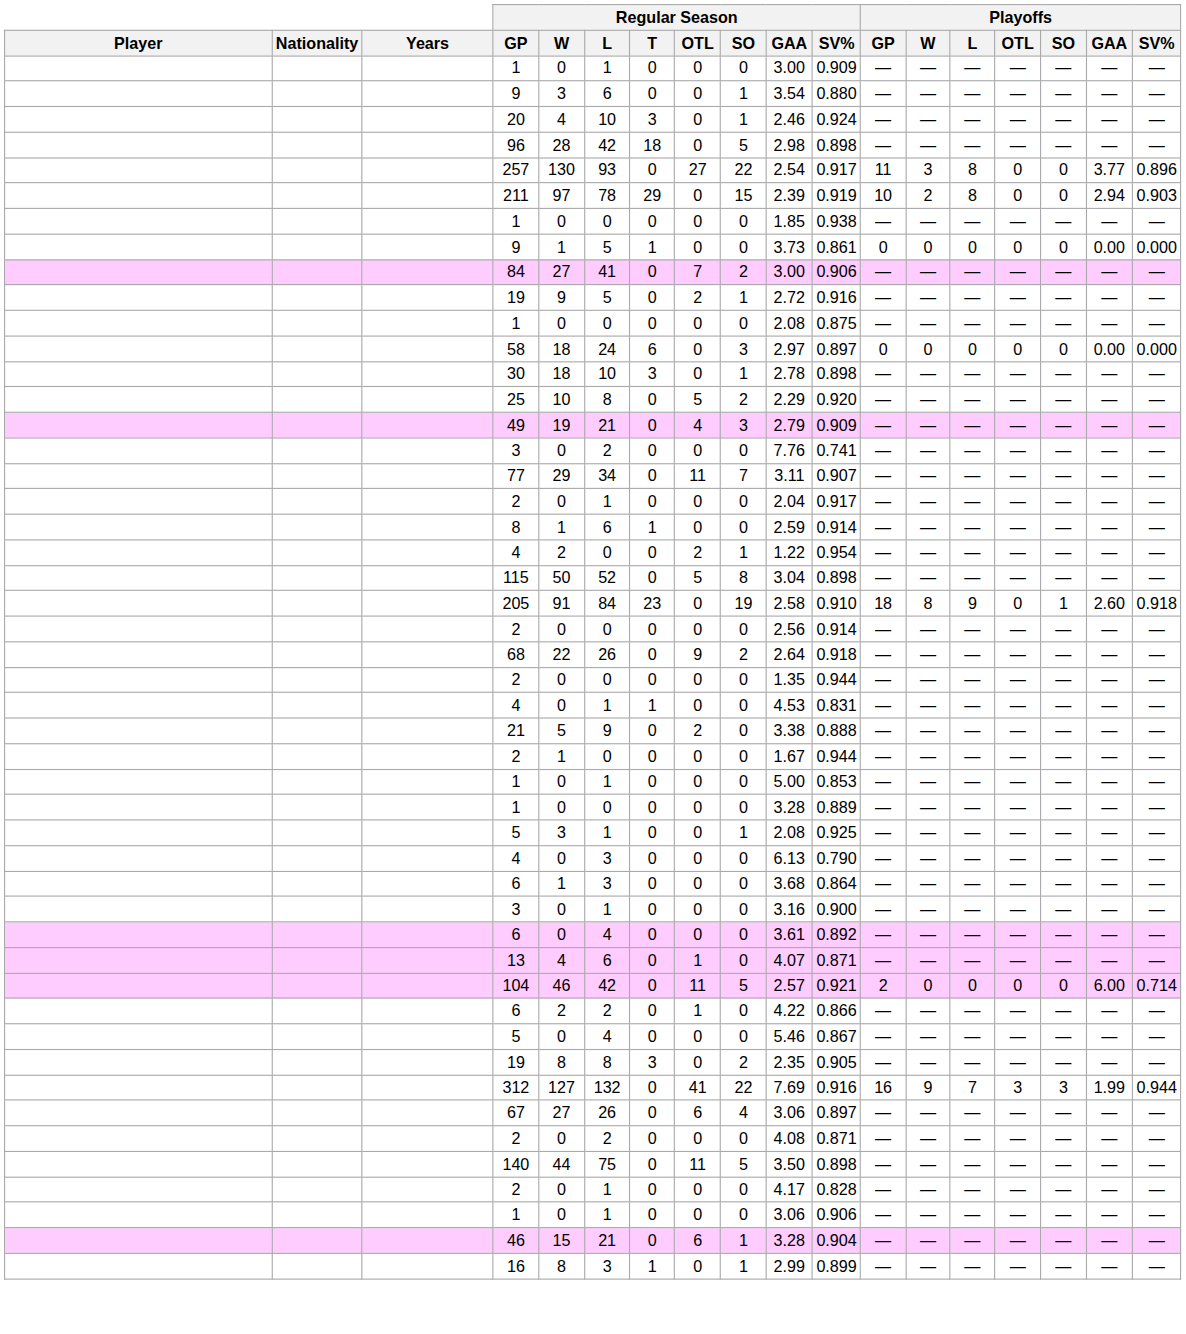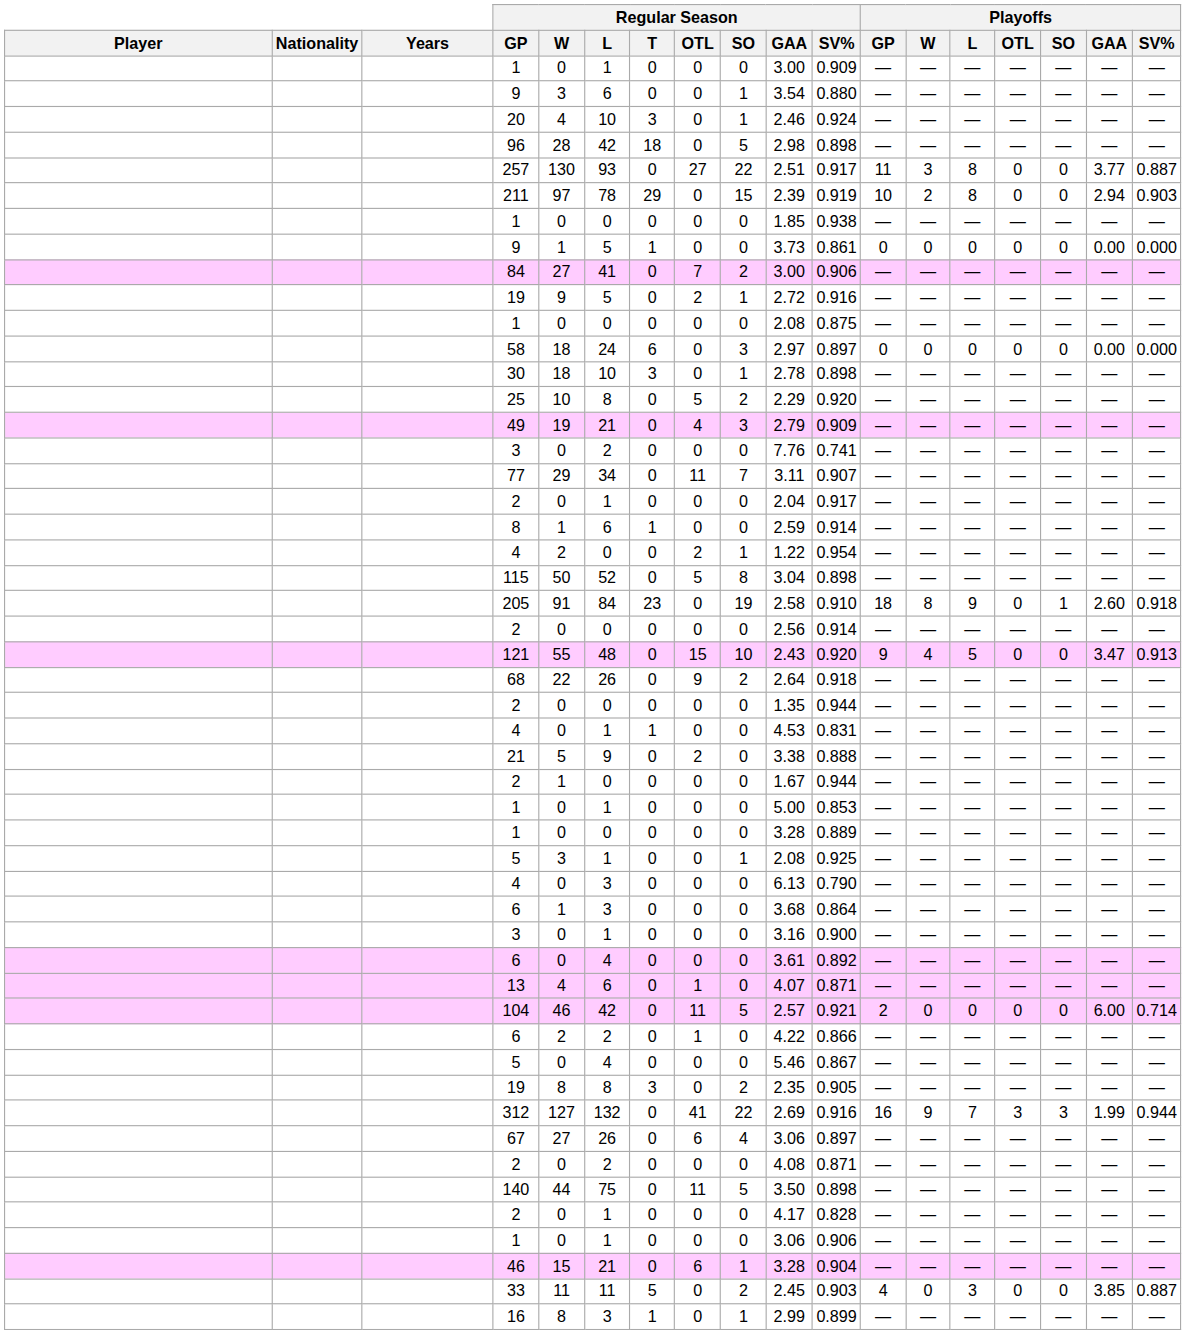 <table class="wikitable sortable" style="text-align:center; border:0; background:white; width:73em; font-size:90%;">
 <tr>
 <th colspan=3 style="border:0; background:white;"></th>
 <th colspan=8>Regular Season</th>
 <th colspan=7>Playoffs</th>
 </tr>
 <tr>
 <th style="width:25%;">Player</th>
 <th style="width:3%;">Nationality</th>
 <th style="width:12%;">Years</th>
 <th data-sort-type="number" style="width:4%;">GP</th>
 <th data-sort-type="number" style="width:4%;">W</th>
 <th data-sort-type="number" style="width:4%;">L</th>
 <th data-sort-type="number" style="width:4%;">T</th>
 <th data-sort-type="number" style="width:4%;">OTL</th>
 <th data-sort-type="number" style="width:4%;">SO</th>
 <th data-sort-type="number" style="width:4%;">GAA</th>
 <th data-sort-type="number" style="width:4%;">SV%</th>
 <th data-sort-type="number" style="width:4%;">GP</th>
 <th data-sort-type="number" style="width:4%;">W</th>
 <th data-sort-type="number" style="width:4%;">L</th>
 <th data-sort-type="number" style="width:4%;">OTL</th>
 <th data-sort-type="number" style="width:4%;">SO</th>
 <th data-sort-type="number" style="width:4%;">GAA</th>
 <th data-sort-type="number" style="width:4%;">SV%</th>
 </tr>
 <tr>
 <td></td>
 <td></td>
 <td></td>
 <td>1</td>
 <td>0</td>
 <td>1</td>
 <td>0</td>
 <td>0</td>
 <td>0</td>
 <td>3.00</td>
 <td>0.909</td>
 <td>—</td>
 <td>—</td>
 <td>—</td>
 <td>—</td>
 <td>—</td>
 <td>—</td>
 <td>—</td>
 </tr>
 <tr>
 <td></td>
 <td></td>
 <td></td>
 <td>9</td>
 <td>3</td>
 <td>6</td>
 <td>0</td>
 <td>0</td>
 <td>1</td>
 <td>3.54</td>
 <td>0.880</td>
 <td>—</td>
 <td>—</td>
 <td>—</td>
 <td>—</td>
 <td>—</td>
 <td>—</td>
 <td>—</td>
 </tr>
 <tr>
 <td></td>
 <td></td>
 <td></td>
 <td>20</td>
 <td>4</td>
 <td>10</td>
 <td>3</td>
 <td>0</td>
 <td>1</td>
 <td>2.46</td>
 <td>0.924</td>
 <td>—</td>
 <td>—</td>
 <td>—</td>
 <td>—</td>
 <td>—</td>
 <td>—</td>
 <td>—</td>
 </tr>
 <tr>
 <td></td>
 <td></td>
 <td></td>
 <td>96</td>
 <td>28</td>
 <td>42</td>
 <td>18</td>
 <td>0</td>
 <td>5</td>
 <td>2.98</td>
 <td>0.898</td>
 <td>—</td>
 <td>—</td>
 <td>—</td>
 <td>—</td>
 <td>—</td>
 <td>—</td>
 <td>—</td>
 </tr>
 <tr>
 <td></td>
 <td></td>
 <td></td>
 <td>257</td>
 <td>130</td>
 <td>93</td>
 <td>0</td>
 <td>27</td>
 <td>22</td>
-<td>2.54</td>
+<td>2.51</td>
 <td>0.917</td>
 <td>11</td>
 <td>3</td>
 <td>8</td>
 <td>0</td>
 <td>0</td>
 <td>3.77</td>
-<td>0.896</td>
+<td>0.887</td>
 </tr>
 <tr>
 <td></td>
 <td></td>
 <td></td>
 <td>211</td>
 <td>97</td>
 <td>78</td>
 <td>29</td>
 <td>0</td>
 <td>15</td>
 <td>2.39</td>
 <td>0.919</td>
 <td>10</td>
 <td>2</td>
 <td>8</td>
 <td>0</td>
 <td>0</td>
 <td>2.94</td>
 <td>0.903</td>
 </tr>
 <tr>
 <td></td>
 <td></td>
 <td></td>
 <td>1</td>
 <td>0</td>
 <td>0</td>
 <td>0</td>
 <td>0</td>
 <td>0</td>
 <td>1.85</td>
 <td>0.938</td>
 <td>—</td>
 <td>—</td>
 <td>—</td>
 <td>—</td>
 <td>—</td>
 <td>—</td>
 <td>—</td>
 </tr>
 <tr>
 <td></td>
 <td></td>
 <td></td>
 <td>9</td>
 <td>1</td>
 <td>5</td>
 <td>1</td>
 <td>0</td>
 <td>0</td>
 <td>3.73</td>
 <td>0.861</td>
 <td>0</td>
 <td>0</td>
 <td>0</td>
 <td>0</td>
 <td>0</td>
 <td>0.00</td>
 <td>0.000</td>
 </tr>
 <tr style="background:#fcf;">
 <td></td>
 <td></td>
 <td></td>
 <td>84</td>
 <td>27</td>
 <td>41</td>
 <td>0</td>
 <td>7</td>
 <td>2</td>
 <td>3.00</td>
 <td>0.906</td>
 <td>—</td>
 <td>—</td>
 <td>—</td>
 <td>—</td>
 <td>—</td>
 <td>—</td>
 <td>—</td>
 </tr>
 <tr>
 <td></td>
 <td></td>
 <td></td>
 <td>19</td>
 <td>9</td>
 <td>5</td>
 <td>0</td>
 <td>2</td>
 <td>1</td>
 <td>2.72</td>
 <td>0.916</td>
 <td>—</td>
 <td>—</td>
 <td>—</td>
 <td>—</td>
 <td>—</td>
 <td>—</td>
 <td>—</td>
 </tr>
 <tr>
 <td></td>
 <td></td>
 <td></td>
 <td>1</td>
 <td>0</td>
 <td>0</td>
 <td>0</td>
 <td>0</td>
 <td>0</td>
 <td>2.08</td>
 <td>0.875</td>
 <td>—</td>
 <td>—</td>
 <td>—</td>
 <td>—</td>
 <td>—</td>
 <td>—</td>
 <td>—</td>
 </tr>
 <tr>
 <td></td>
 <td></td>
 <td></td>
 <td>58</td>
 <td>18</td>
 <td>24</td>
 <td>6</td>
 <td>0</td>
 <td>3</td>
 <td>2.97</td>
 <td>0.897</td>
 <td>0</td>
 <td>0</td>
 <td>0</td>
 <td>0</td>
 <td>0</td>
 <td>0.00</td>
 <td>0.000</td>
 </tr>
 <tr>
 <td></td>
 <td></td>
 <td></td>
 <td>30</td>
 <td>18</td>
 <td>10</td>
 <td>3</td>
 <td>0</td>
 <td>1</td>
 <td>2.78</td>
 <td>0.898</td>
 <td>—</td>
 <td>—</td>
 <td>—</td>
 <td>—</td>
 <td>—</td>
 <td>—</td>
 <td>—</td>
 </tr>
 <tr>
 <td></td>
 <td></td>
 <td></td>
 <td>25</td>
 <td>10</td>
 <td>8</td>
 <td>0</td>
 <td>5</td>
 <td>2</td>
 <td>2.29</td>
 <td>0.920</td>
 <td>—</td>
 <td>—</td>
 <td>—</td>
 <td>—</td>
 <td>—</td>
 <td>—</td>
 <td>—</td>
 </tr>
 <tr style="background:#fcf;">
 <td></td>
 <td></td>
 <td></td>
 <td>49</td>
 <td>19</td>
 <td>21</td>
 <td>0</td>
 <td>4</td>
 <td>3</td>
 <td>2.79</td>
 <td>0.909</td>
 <td>—</td>
 <td>—</td>
 <td>—</td>
 <td>—</td>
 <td>—</td>
 <td>—</td>
 <td>—</td>
 </tr>
 <tr>
 <td></td>
 <td></td>
 <td></td>
 <td>3</td>
 <td>0</td>
 <td>2</td>
 <td>0</td>
 <td>0</td>
 <td>0</td>
 <td>7.76</td>
 <td>0.741</td>
 <td>—</td>
 <td>—</td>
 <td>—</td>
 <td>—</td>
 <td>—</td>
 <td>—</td>
 <td>—</td>
 </tr>
 <tr>
 <td></td>
 <td></td>
 <td></td>
 <td>77</td>
 <td>29</td>
 <td>34</td>
 <td>0</td>
 <td>11</td>
 <td>7</td>
 <td>3.11</td>
 <td>0.907</td>
 <td>—</td>
 <td>—</td>
 <td>—</td>
 <td>—</td>
 <td>—</td>
 <td>—</td>
 <td>—</td>
 </tr>
 <tr>
 <td></td>
 <td></td>
 <td></td>
 <td>2</td>
 <td>0</td>
 <td>1</td>
 <td>0</td>
 <td>0</td>
 <td>0</td>
 <td>2.04</td>
 <td>0.917</td>
 <td>—</td>
 <td>—</td>
 <td>—</td>
 <td>—</td>
 <td>—</td>
 <td>—</td>
 <td>—</td>
 </tr>
 <tr>
 <td></td>
 <td></td>
 <td></td>
 <td>8</td>
 <td>1</td>
 <td>6</td>
 <td>1</td>
 <td>0</td>
 <td>0</td>
 <td>2.59</td>
 <td>0.914</td>
 <td>—</td>
 <td>—</td>
 <td>—</td>
 <td>—</td>
 <td>—</td>
 <td>—</td>
 <td>—</td>
 </tr>
 <tr>
 <td></td>
 <td></td>
 <td></td>
 <td>4</td>
 <td>2</td>
 <td>0</td>
 <td>0</td>
 <td>2</td>
 <td>1</td>
 <td>1.22</td>
 <td>0.954</td>
 <td>—</td>
 <td>—</td>
 <td>—</td>
 <td>—</td>
 <td>—</td>
 <td>—</td>
 <td>—</td>
 </tr>
 <tr>
 <td></td>
 <td></td>
 <td></td>
 <td>115</td>
 <td>50</td>
 <td>52</td>
 <td>0</td>
 <td>5</td>
 <td>8</td>
 <td>3.04</td>
 <td>0.898</td>
 <td>—</td>
 <td>—</td>
 <td>—</td>
 <td>—</td>
 <td>—</td>
 <td>—</td>
 <td>—</td>
 </tr>
 <tr>
 <td></td>
 <td></td>
 <td></td>
 <td>205</td>
 <td>91</td>
 <td>84</td>
 <td>23</td>
 <td>0</td>
 <td>19</td>
 <td>2.58</td>
 <td>0.910</td>
 <td>18</td>
 <td>8</td>
 <td>9</td>
 <td>0</td>
 <td>1</td>
 <td>2.60</td>
 <td>0.918</td>
 </tr>
 <tr>
 <td></td>
 <td></td>
 <td></td>
 <td>2</td>
 <td>0</td>
 <td>0</td>
 <td>0</td>
 <td>0</td>
 <td>0</td>
 <td>2.56</td>
 <td>0.914</td>
 <td>—</td>
 <td>—</td>
 <td>—</td>
 <td>—</td>
 <td>—</td>
 <td>—</td>
 <td>—</td>
 </tr>
+<tr style="background:#fcf;">
+<td></td>
+<td></td>
+<td></td>
+<td>121</td>
+<td>55</td>
+<td>48</td>
+<td>0</td>
+<td>15</td>
+<td>10</td>
+<td>2.43</td>
+<td>0.920</td>
+<td>9</td>
+<td>4</td>
+<td>5</td>
+<td>0</td>
+<td>0</td>
+<td>3.47</td>
+<td>0.913</td>
+</tr>
 <tr>
 <td></td>
 <td></td>
 <td></td>
 <td>68</td>
 <td>22</td>
 <td>26</td>
 <td>0</td>
 <td>9</td>
 <td>2</td>
 <td>2.64</td>
 <td>0.918</td>
 <td>—</td>
 <td>—</td>
 <td>—</td>
 <td>—</td>
 <td>—</td>
 <td>—</td>
 <td>—</td>
 </tr>
 <tr>
 <td></td>
 <td></td>
 <td></td>
 <td>2</td>
 <td>0</td>
 <td>0</td>
 <td>0</td>
 <td>0</td>
 <td>0</td>
 <td>1.35</td>
 <td>0.944</td>
 <td>—</td>
 <td>—</td>
 <td>—</td>
 <td>—</td>
 <td>—</td>
 <td>—</td>
 <td>—</td>
 </tr>
 <tr>
 <td></td>
 <td></td>
 <td></td>
 <td>4</td>
 <td>0</td>
 <td>1</td>
 <td>1</td>
 <td>0</td>
 <td>0</td>
 <td>4.53</td>
 <td>0.831</td>
 <td>—</td>
 <td>—</td>
 <td>—</td>
 <td>—</td>
 <td>—</td>
 <td>—</td>
 <td>—</td>
 </tr>
 <tr>
 <td></td>
 <td></td>
 <td></td>
 <td>21</td>
 <td>5</td>
 <td>9</td>
 <td>0</td>
 <td>2</td>
 <td>0</td>
 <td>3.38</td>
 <td>0.888</td>
 <td>—</td>
 <td>—</td>
 <td>—</td>
 <td>—</td>
 <td>—</td>
 <td>—</td>
 <td>—</td>
 </tr>
 <tr>
 <td></td>
 <td></td>
 <td></td>
 <td>2</td>
 <td>1</td>
 <td>0</td>
 <td>0</td>
 <td>0</td>
 <td>0</td>
 <td>1.67</td>
 <td>0.944</td>
 <td>—</td>
 <td>—</td>
 <td>—</td>
 <td>—</td>
 <td>—</td>
 <td>—</td>
 <td>—</td>
 </tr>
 <tr>
 <td></td>
 <td></td>
 <td></td>
 <td>1</td>
 <td>0</td>
 <td>1</td>
 <td>0</td>
 <td>0</td>
 <td>0</td>
 <td>5.00</td>
 <td>0.853</td>
 <td>—</td>
 <td>—</td>
 <td>—</td>
 <td>—</td>
 <td>—</td>
 <td>—</td>
 <td>—</td>
 </tr>
 <tr>
 <td></td>
 <td></td>
 <td></td>
 <td>1</td>
 <td>0</td>
 <td>0</td>
 <td>0</td>
 <td>0</td>
 <td>0</td>
 <td>3.28</td>
 <td>0.889</td>
 <td>—</td>
 <td>—</td>
 <td>—</td>
 <td>—</td>
 <td>—</td>
 <td>—</td>
 <td>—</td>
 </tr>
 <tr>
 <td></td>
 <td></td>
 <td></td>
 <td>5</td>
 <td>3</td>
 <td>1</td>
 <td>0</td>
 <td>0</td>
 <td>1</td>
 <td>2.08</td>
 <td>0.925</td>
 <td>—</td>
 <td>—</td>
 <td>—</td>
 <td>—</td>
 <td>—</td>
 <td>—</td>
 <td>—</td>
 </tr>
 <tr>
 <td></td>
 <td></td>
 <td></td>
 <td>4</td>
 <td>0</td>
 <td>3</td>
 <td>0</td>
 <td>0</td>
 <td>0</td>
 <td>6.13</td>
 <td>0.790</td>
 <td>—</td>
 <td>—</td>
 <td>—</td>
 <td>—</td>
 <td>—</td>
 <td>—</td>
 <td>—</td>
 </tr>
 <tr>
 <td></td>
 <td></td>
 <td></td>
 <td>6</td>
 <td>1</td>
 <td>3</td>
 <td>0</td>
 <td>0</td>
 <td>0</td>
 <td>3.68</td>
 <td>0.864</td>
 <td>—</td>
 <td>—</td>
 <td>—</td>
 <td>—</td>
 <td>—</td>
 <td>—</td>
 <td>—</td>
 </tr>
 <tr>
 <td></td>
 <td></td>
 <td></td>
 <td>3</td>
 <td>0</td>
 <td>1</td>
 <td>0</td>
 <td>0</td>
 <td>0</td>
 <td>3.16</td>
 <td>0.900</td>
 <td>—</td>
 <td>—</td>
 <td>—</td>
 <td>—</td>
 <td>—</td>
 <td>—</td>
 <td>—</td>
 </tr>
 <tr style="background:#fcf;">
 <td></td>
 <td></td>
 <td></td>
 <td>6</td>
 <td>0</td>
 <td>4</td>
 <td>0</td>
 <td>0</td>
 <td>0</td>
 <td>3.61</td>
 <td>0.892</td>
 <td>—</td>
 <td>—</td>
 <td>—</td>
 <td>—</td>
 <td>—</td>
 <td>—</td>
 <td>—</td>
 </tr>
 <tr style="background:#fcf;">
 <td></td>
 <td></td>
 <td></td>
 <td>13</td>
 <td>4</td>
 <td>6</td>
 <td>0</td>
 <td>1</td>
 <td>0</td>
 <td>4.07</td>
 <td>0.871</td>
 <td>—</td>
 <td>—</td>
 <td>—</td>
 <td>—</td>
 <td>—</td>
 <td>—</td>
 <td>—</td>
 </tr>
 <tr style="background:#fcf;">
 <td></td>
 <td></td>
 <td></td>
 <td>104</td>
 <td>46</td>
 <td>42</td>
 <td>0</td>
 <td>11</td>
 <td>5</td>
 <td>2.57</td>
 <td>0.921</td>
 <td>2</td>
 <td>0</td>
 <td>0</td>
 <td>0</td>
 <td>0</td>
 <td>6.00</td>
 <td>0.714</td>
 </tr>
 <tr>
 <td></td>
 <td></td>
 <td></td>
 <td>6</td>
 <td>2</td>
 <td>2</td>
 <td>0</td>
 <td>1</td>
 <td>0</td>
 <td>4.22</td>
 <td>0.866</td>
 <td>—</td>
 <td>—</td>
 <td>—</td>
 <td>—</td>
 <td>—</td>
 <td>—</td>
 <td>—</td>
 </tr>
 <tr>
 <td></td>
 <td></td>
 <td></td>
 <td>5</td>
 <td>0</td>
 <td>4</td>
 <td>0</td>
 <td>0</td>
 <td>0</td>
 <td>5.46</td>
 <td>0.867</td>
 <td>—</td>
 <td>—</td>
 <td>—</td>
 <td>—</td>
 <td>—</td>
 <td>—</td>
 <td>—</td>
 </tr>
 <tr>
 <td></td>
 <td></td>
 <td></td>
 <td>19</td>
 <td>8</td>
 <td>8</td>
 <td>3</td>
 <td>0</td>
 <td>2</td>
 <td>2.35</td>
 <td>0.905</td>
 <td>—</td>
 <td>—</td>
 <td>—</td>
 <td>—</td>
 <td>—</td>
 <td>—</td>
 <td>—</td>
 </tr>
 <tr>
 <td></td>
 <td></td>
 <td></td>
 <td>312</td>
 <td>127</td>
 <td>132</td>
 <td>0</td>
 <td>41</td>
 <td>22</td>
-<td>7.69</td>
+<td>2.69</td>
 <td>0.916</td>
 <td>16</td>
 <td>9</td>
 <td>7</td>
 <td>3</td>
 <td>3</td>
 <td>1.99</td>
 <td>0.944</td>
 </tr>
 <tr>
 <td></td>
 <td></td>
 <td></td>
 <td>67</td>
 <td>27</td>
 <td>26</td>
 <td>0</td>
 <td>6</td>
 <td>4</td>
 <td>3.06</td>
 <td>0.897</td>
 <td>—</td>
 <td>—</td>
 <td>—</td>
 <td>—</td>
 <td>—</td>
 <td>—</td>
 <td>—</td>
 </tr>
 <tr>
 <td></td>
 <td></td>
 <td></td>
 <td>2</td>
 <td>0</td>
 <td>2</td>
 <td>0</td>
 <td>0</td>
 <td>0</td>
 <td>4.08</td>
 <td>0.871</td>
 <td>—</td>
 <td>—</td>
 <td>—</td>
 <td>—</td>
 <td>—</td>
 <td>—</td>
 <td>—</td>
 </tr>
 <tr>
 <td></td>
 <td></td>
 <td></td>
 <td>140</td>
 <td>44</td>
 <td>75</td>
 <td>0</td>
 <td>11</td>
 <td>5</td>
 <td>3.50</td>
 <td>0.898</td>
 <td>—</td>
 <td>—</td>
 <td>—</td>
 <td>—</td>
 <td>—</td>
 <td>—</td>
 <td>—</td>
 </tr>
 <tr>
 <td></td>
 <td></td>
 <td></td>
 <td>2</td>
 <td>0</td>
 <td>1</td>
 <td>0</td>
 <td>0</td>
 <td>0</td>
 <td>4.17</td>
 <td>0.828</td>
 <td>—</td>
 <td>—</td>
 <td>—</td>
 <td>—</td>
 <td>—</td>
 <td>—</td>
 <td>—</td>
 </tr>
 <tr>
 <td></td>
 <td></td>
 <td></td>
 <td>1</td>
 <td>0</td>
 <td>1</td>
 <td>0</td>
 <td>0</td>
 <td>0</td>
 <td>3.06</td>
 <td>0.906</td>
 <td>—</td>
 <td>—</td>
 <td>—</td>
 <td>—</td>
 <td>—</td>
 <td>—</td>
 <td>—</td>
 </tr>
 <tr style="background:#fcf;">
 <td></td>
 <td></td>
 <td><br></td>
 <td>46</td>
 <td>15</td>
 <td>21</td>
 <td>0</td>
 <td>6</td>
 <td>1</td>
 <td>3.28</td>
 <td>0.904</td>
 <td>—</td>
 <td>—</td>
 <td>—</td>
 <td>—</td>
 <td>—</td>
 <td>—</td>
 <td>—</td>
 </tr>
 <tr>
 <td></td>
 <td></td>
 <td></td>
+<td>33</td>
+<td>11</td>
+<td>11</td>
+<td>5</td>
+<td>0</td>
+<td>2</td>
+<td>2.45</td>
+<td>0.903</td>
+<td>4</td>
+<td>0</td>
+<td>3</td>
+<td>0</td>
+<td>0</td>
+<td>3.85</td>
+<td>0.887</td>
+</tr>
+<tr>
+<td></td>
+<td></td>
+<td></td>
 <td>16</td>
 <td>8</td>
 <td>3</td>
 <td>1</td>
 <td>0</td>
 <td>1</td>
 <td>2.99</td>
 <td>0.899</td>
 <td>—</td>
 <td>—</td>
 <td>—</td>
 <td>—</td>
 <td>—</td>
 <td>—</td>
 <td>—</td>
 </tr>
 </table>
